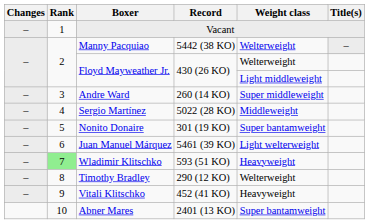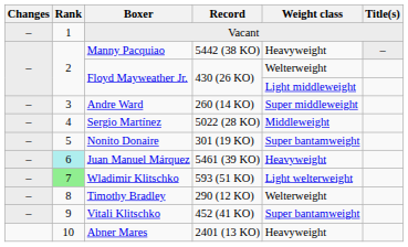 <table class="wikitable ">
 <tr>
 <th>Changes</th>
 <th>Rank</th>
 <th>Boxer</th>
 <th>Record</th>
 <th>Weight class</th>
 <th>Title(s)</th>
 </tr>
 <tr>
 <td align=center bgcolor=#ECECEC>–</td>
 <td align=center>1</td>
 <td align=center bgcolor=#ECECEC colspan=4>Vacant</td>
 </tr>
 <tr>
 <td rowspan=3 align=center bgcolor=#ECECEC>–</td>
 <td rowspan=3 align=center>2</td>
 <td><a href='#'>Manny Pacquiao</a></td>
 <td>5442 (38 KO)</td>
-<td><a href='#'>Welterweight</a></td>
+<td>Heavyweight</td>
 <td align=center bgcolor=#ECECEC data-sort-value="Z">–</td>
 </tr>
 <tr>
 <td rowspan=2><a href='#'>Floyd Mayweather Jr.</a></td>
 <td rowspan=2>430 (26 KO)</td>
 <td>Welterweight</td>
 <td></td>
 </tr>
 <tr>
 <td><a href='#'>Light middleweight</a></td>
 <td></td>
 </tr>
 <tr>
 <td align=center bgcolor=#ECECEC>–</td>
 <td align=center>3</td>
 <td><a href='#'>Andre Ward</a></td>
 <td>260 (14 KO)</td>
 <td><a href='#'>Super middleweight</a></td>
 <td></td>
 </tr>
 <tr>
 <td align=center bgcolor=#ECECEC>–</td>
 <td align=center>4</td>
 <td><a href='#'>Sergio Martínez</a></td>
 <td>5022 (28 KO)</td>
 <td><a href='#'>Middleweight</a></td>
 <td></td>
 </tr>
 <tr>
 <td align=center bgcolor=#ECECEC>–</td>
 <td align=center>5</td>
 <td><a href='#'>Nonito Donaire</a></td>
 <td>301 (19 KO)</td>
 <td><a href='#'>Super bantamweight</a></td>
 <td></td>
 </tr>
 <tr>
 <td align=center bgcolor=#ECECEC>–</td>
-<td align=center>6</td>
+<td align=center style="background: paleturquoise;">6</td>
 <td><a href='#'>Juan Manuel Márquez</a></td>
 <td>5461 (39 KO)</td>
-<td><a href='#'>Light welterweight</a></td>
+<td><a href='#'>Heavyweight</a></td>
 <td></td>
 </tr>
 <tr>
 <td align=center bgcolor=#ECECEC>–</td>
 <td align=center style="background: lightgreen;">7</td>
 <td><a href='#'>Wladimir Klitschko</a></td>
 <td>593 (51 KO)</td>
-<td><a href='#'>Heavyweight</a></td>
+<td><a href='#'>Light welterweight</a></td>
 <td></td>
 </tr>
 <tr>
 <td align=center bgcolor=#ECECEC>–</td>
 <td align=center>8</td>
 <td><a href='#'>Timothy Bradley</a></td>
 <td>290 (12 KO)</td>
 <td>Welterweight</td>
 <td></td>
 </tr>
 <tr>
 <td align=center bgcolor=#ECECEC>–</td>
 <td align=center>9</td>
 <td><a href='#'>Vitali Klitschko</a></td>
 <td>452 (41 KO)</td>
-<td>Heavyweight</td>
+<td><a href='#'>Super bantamweight</a></td>
 <td></td>
 </tr>
 <tr>
 <td align=center></td>
 <td align=center>10</td>
 <td><a href='#'>Abner Mares</a></td>
 <td>2401 (13 KO)</td>
-<td><a href='#'>Super bantamweight</a></td>
+<td>Heavyweight</td>
 <td></td>
 </tr>
 </table>
